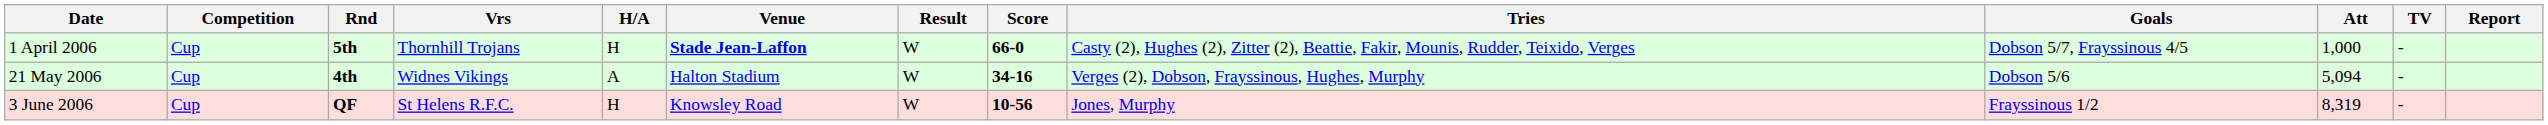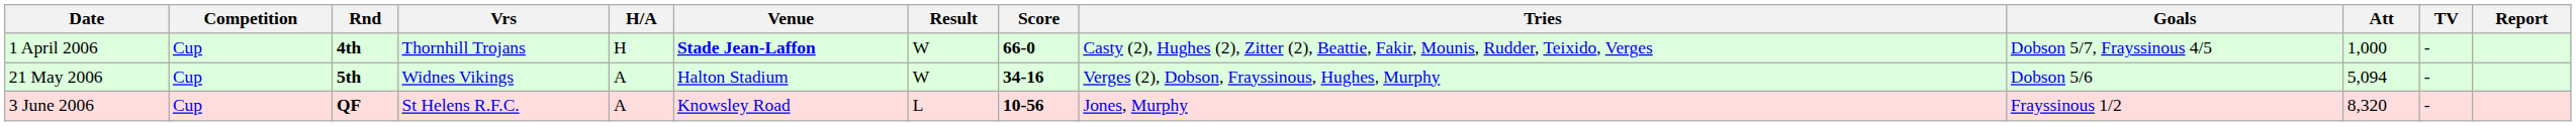 <table class="wikitable"  style="font-size:85%; width:100%;">
 <tr>
 <th>Date</th>
 <th>Competition</th>
 <th>Rnd</th>
 <th>Vrs</th>
 <th>H/A</th>
 <th>Venue</th>
 <th>Result</th>
 <th>Score</th>
 <th>Tries</th>
 <th>Goals</th>
 <th>Att</th>
 <th>TV</th>
 <th>Report</th>
 </tr>
 <tr style="background:#ddffdd;" width=20 | >
 <td>1 April 2006</td>
 <td><a href='#'>Cup</a></td>
-<td><strong>5th</strong></td>
+<td><strong>4th</strong></td>
 <td><a href='#'>Thornhill Trojans</a></td>
 <td>H</td>
 <td><strong><a href='#'>Stade Jean-Laffon</a></strong></td>
 <td>W</td>
 <td><strong>66-0</strong></td>
 <td><a href='#'>Casty</a> (2), <a href='#'>Hughes</a> (2), <a href='#'>Zitter</a> (2), <a href='#'>Beattie</a>, <a href='#'>Fakir</a>, <a href='#'>Mounis</a>, <a href='#'>Rudder</a>, <a href='#'>Teixido</a>, <a href='#'>Verges</a></td>
 <td><a href='#'>Dobson</a> 5/7, <a href='#'>Frayssinous</a> 4/5</td>
 <td>1,000</td>
 <td>-</td>
 <td></td>
 </tr>
 <tr style="background:#ddffdd;" width=20 | >
 <td>21 May 2006</td>
 <td><a href='#'>Cup</a></td>
-<td><strong>4th</strong></td>
+<td><strong>5th</strong></td>
 <td><a href='#'>Widnes Vikings</a></td>
 <td>A</td>
 <td><a href='#'>Halton Stadium</a></td>
 <td>W</td>
 <td><strong>34-16</strong></td>
 <td><a href='#'>Verges</a> (2), <a href='#'>Dobson</a>, <a href='#'>Frayssinous</a>, <a href='#'>Hughes</a>, <a href='#'>Murphy</a></td>
 <td><a href='#'>Dobson</a> 5/6</td>
 <td>5,094</td>
 <td>-</td>
 <td></td>
 </tr>
 <tr style="background:#ffdddd;" width=20 | >
 <td>3 June 2006</td>
 <td><a href='#'>Cup</a></td>
 <td><strong>QF</strong></td>
 <td><a href='#'>St Helens R.F.C.</a></td>
-<td>H</td>
+<td>A</td>
 <td><a href='#'>Knowsley Road</a></td>
-<td>W</td>
+<td>L</td>
 <td><strong>10-56</strong></td>
 <td><a href='#'>Jones</a>, <a href='#'>Murphy</a></td>
 <td><a href='#'>Frayssinous</a> 1/2</td>
-<td>8,319</td>
+<td>8,320</td>
 <td>-</td>
 <td></td>
 </tr>
 </table>
